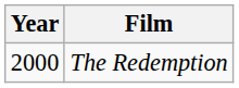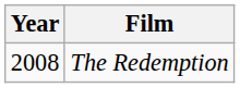 <table class="wikitable">
 <tr>
 <th>Year</th>
 <th>Film</th>
 </tr>
 <tr>
-<td>2000</td>
+<td>2008</td>
 <td><em>The Redemption</em></td>
 </tr>
 </table>
